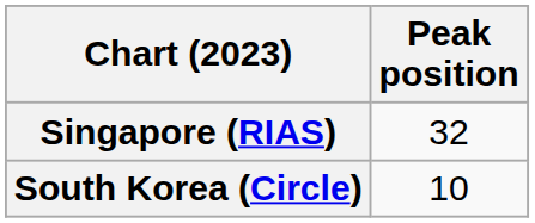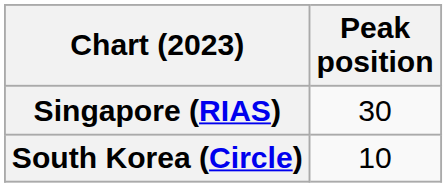 <table class="wikitable sortable plainrowheaders" style="text-align:center">
 <tr>
 <th scope="col">Chart (2023)</th>
 <th scope="col">Peak<br>position</th>
 </tr>
 <tr>
 <th scope="row">Singapore (<a href='#'>RIAS</a>)</th>
-<td>32</td>
+<td>30</td>
 </tr>
 <tr>
 <th scope="row">South Korea (<a href='#'>Circle</a>)</th>
 <td>10</td>
 </tr>
 </table>
